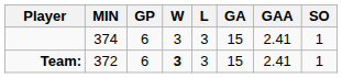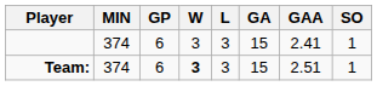 <table class="wikitable sortable" width="60%">
 <tr>
 <th bgcolor="#DDDDFF" width="10%">Player</th>
 <th width="3%" bgcolor="#DDDDFF" title="Minutes played">MIN</th>
 <th width="3%" bgcolor="#DDDDFF" title="Games played in">GP</th>
 <th width="3%" bgcolor="#DDDDFF" title="Wins">W</th>
 <th width="3%" bgcolor="#DDDDFF"title="Losses">L</th>
 <th width="3%" bgcolor="#DDDDFF" title="Goals against">GA</th>
 <th width="3%" bgcolor="#DDDDFF" title="Goals against average">GAA</th>
 <th width="3%" bgcolor="#DDDDFF" title="Shut-outs">SO</th>
 </tr>
 <tr align="center">
 <td align="right"></td>
 <td>374</td>
 <td>6</td>
 <td>3</td>
 <td>3</td>
 <td>15</td>
 <td>2.41</td>
 <td>1</td>
 </tr>
 <tr align="center">
 <td align="right"><strong>Team:</strong></td>
-<td>372</td>
+<td>374</td>
 <td>6</td>
 <td><strong>3</strong></td>
 <td>3</td>
 <td>15</td>
-<td>2.41</td>
+<td>2.51</td>
 <td>1</td>
 </tr>
 </table>
